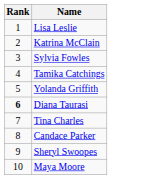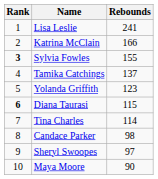 <table class="wikitable sortable" style="text-align: center;">
 <tr>
 <th>Rank</th>
 <th class="unsortable">Name</th>
+<th>Rebounds</th>
 </tr>
 <tr>
 <td>1</td>
 <td style="text-align: left;"><a href='#'>Lisa Leslie</a></td>
+<td>241</td>
 </tr>
 <tr>
 <td>2</td>
 <td style="text-align: left;"><a href='#'>Katrina McClain</a></td>
+<td>166</td>
 </tr>
 <tr>
-<td>3</td>
+<td><strong>3</strong></td>
 <td style="text-align: left;"><a href='#'>Sylvia Fowles</a></td>
+<td>155</td>
 </tr>
 <tr>
 <td>4</td>
 <td style="text-align: left;"><a href='#'>Tamika Catchings</a></td>
+<td>137</td>
 </tr>
 <tr>
 <td>5</td>
 <td style="text-align: left;"><a href='#'>Yolanda Griffith</a></td>
+<td>123</td>
 </tr>
 <tr>
 <td><strong>6</strong></td>
 <td style="text-align: left;"><a href='#'>Diana Taurasi</a></td>
+<td>115</td>
 </tr>
 <tr>
 <td>7</td>
 <td style="text-align: left;"><a href='#'>Tina Charles</a></td>
+<td>114</td>
 </tr>
 <tr>
 <td>8</td>
 <td style="text-align: left;"><a href='#'>Candace Parker</a></td>
+<td>98</td>
 </tr>
 <tr>
 <td>9</td>
 <td style="text-align: left;"><a href='#'>Sheryl Swoopes</a></td>
+<td>97</td>
 </tr>
 <tr>
 <td>10</td>
 <td style="text-align: left;"><a href='#'>Maya Moore</a></td>
+<td>90</td>
 </tr>
 </table>
